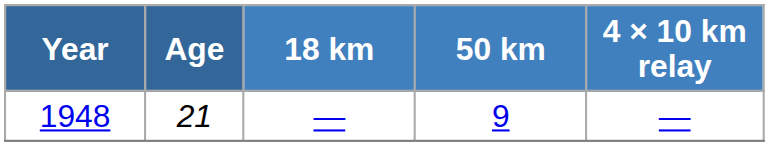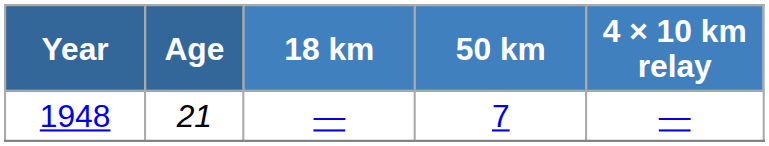 <table class="wikitable" style="font-size:95%; text-align:center; border:grey solid 1px; border-collapse:collapse; background:#ffffff;">
 <tr>
 <th style="background-color:#369; color:white; width:60px;"> Year </th>
 <th style="background-color:#369; color:white; width:40px;"> Age </th>
 <th style="background-color:#4180be; color:white; width:75px;"> 18 km </th>
 <th style="background-color:#4180be; color:white; width:75px;"> 50 km </th>
 <th style="background-color:#4180be; color:white; width:75px;"> 4 × 10 km <br> relay </th>
 </tr>
 <tr>
 <td><a href='#'>1948</a></td>
 <td><em>21</em></td>
 <td><a href='#'>—</a></td>
-<td><a href='#'>9</a></td>
+<td><a href='#'>7</a></td>
 <td><a href='#'>—</a></td>
 </tr>
 <tr>
 </tr>
 </table>
